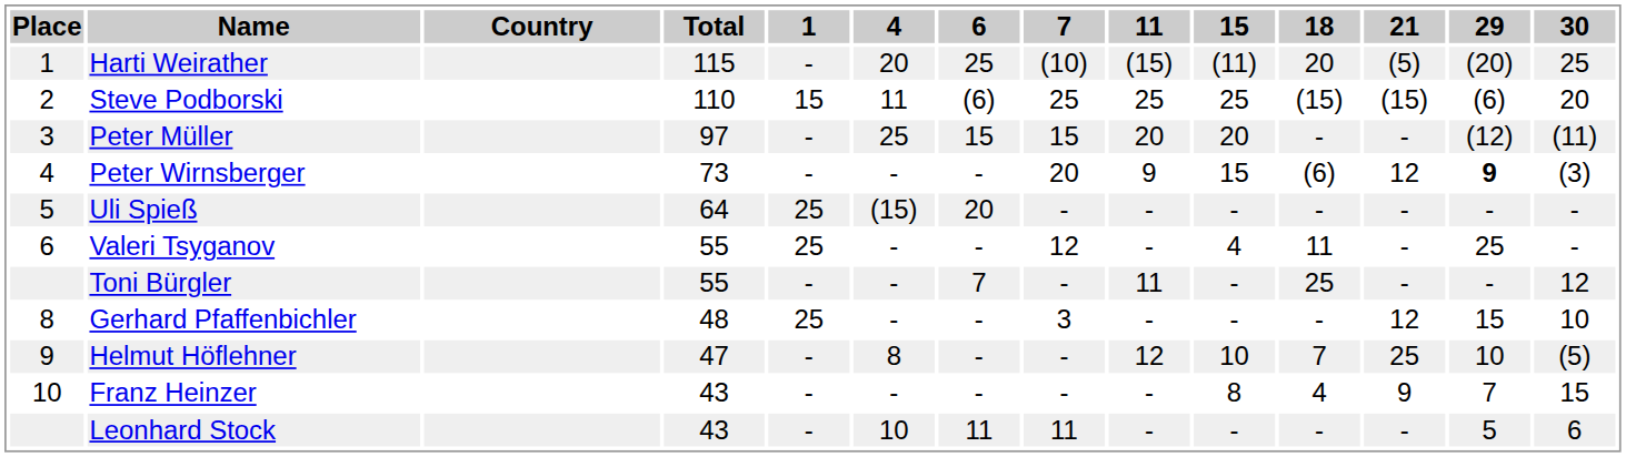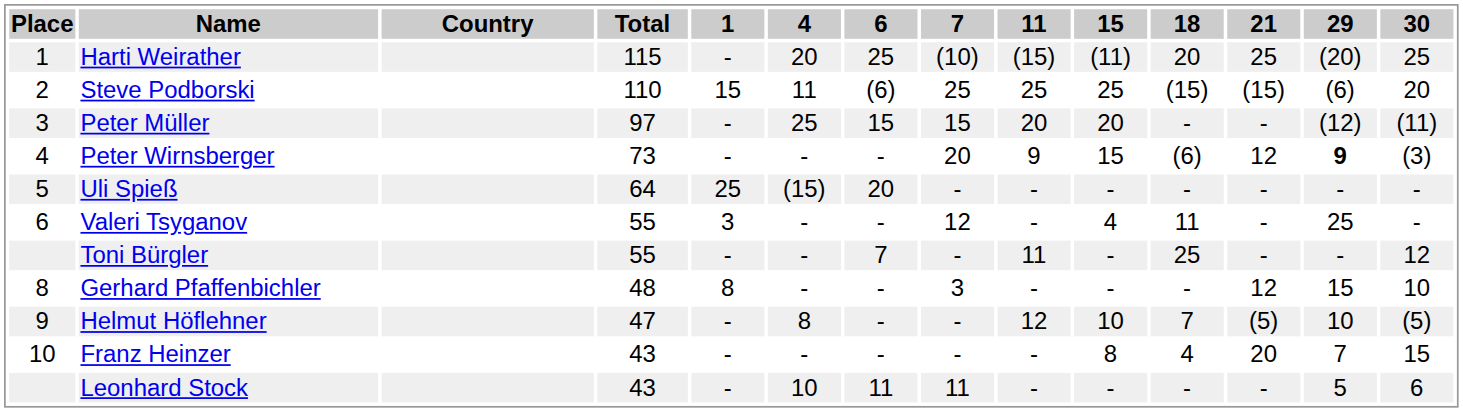 <table border="0" style="border: 1px solid #999; background-color:#FFFFFF; text-align:center; font-size:86%; line-height:15px;">
 <tr align="center" bgcolor="#CCCCCC">
 <th width=35>Place</th>
 <th width=170>Name</th>
 <th width=120>Country</th>
 <th width=50>Total</th>
 <th width=40>1</th>
 <th width=40>4</th>
 <th width=40>6</th>
 <th width=40>7</th>
 <th width=40>11</th>
 <th width=40>15</th>
 <th width=40>18</th>
 <th width=40>21</th>
 <th width=40>29</th>
 <th width=40>30</th>
 </tr>
 <tr bgcolor="#EFEFEF">
 <td>1</td>
 <td align="left"><a href='#'>Harti Weirather</a></td>
 <td align="left"></td>
 <td>115</td>
 <td>-</td>
 <td>20</td>
 <td>25</td>
 <td>(10)</td>
 <td>(15)</td>
 <td>(11)</td>
 <td>20</td>
-<td>(5)</td>
+<td>25</td>
 <td>(20)</td>
 <td>25</td>
 </tr>
 <tr>
 <td>2</td>
 <td align="left"><a href='#'>Steve Podborski</a></td>
 <td align="left"></td>
 <td>110</td>
 <td>15</td>
 <td>11</td>
 <td>(6)</td>
 <td>25</td>
 <td>25</td>
 <td>25</td>
 <td>(15)</td>
 <td>(15)</td>
 <td>(6)</td>
 <td>20</td>
 </tr>
 <tr bgcolor="#EFEFEF">
 <td>3</td>
 <td align="left"><a href='#'>Peter Müller</a></td>
 <td align="left"></td>
 <td>97</td>
 <td>-</td>
 <td>25</td>
 <td>15</td>
 <td>15</td>
 <td>20</td>
 <td>20</td>
 <td>-</td>
 <td>-</td>
 <td>(12)</td>
 <td>(11)</td>
 </tr>
 <tr>
 <td>4</td>
 <td align="left"><a href='#'>Peter Wirnsberger</a></td>
 <td align="left"></td>
 <td>73</td>
 <td>-</td>
 <td>-</td>
 <td>-</td>
 <td>20</td>
 <td>9</td>
 <td>15</td>
 <td>(6)</td>
 <td>12</td>
 <td><strong>9</strong></td>
 <td>(3)</td>
 </tr>
 <tr bgcolor="#EFEFEF">
 <td>5</td>
 <td align="left"><a href='#'>Uli Spieß</a></td>
 <td align="left"></td>
 <td>64</td>
 <td>25</td>
 <td>(15)</td>
 <td>20</td>
 <td>-</td>
 <td>-</td>
 <td>-</td>
 <td>-</td>
 <td>-</td>
 <td>-</td>
 <td>-</td>
 </tr>
 <tr>
 <td>6</td>
 <td align="left"><a href='#'>Valeri Tsyganov</a></td>
 <td align="left"></td>
 <td>55</td>
-<td>25</td>
+<td>3</td>
 <td>-</td>
 <td>-</td>
 <td>12</td>
 <td>-</td>
 <td>4</td>
 <td>11</td>
 <td>-</td>
 <td>25</td>
 <td>-</td>
 </tr>
 <tr bgcolor="#EFEFEF">
 <td></td>
 <td align="left"><a href='#'>Toni Bürgler</a></td>
 <td align="left"></td>
 <td>55</td>
 <td>-</td>
 <td>-</td>
 <td>7</td>
 <td>-</td>
 <td>11</td>
 <td>-</td>
 <td>25</td>
 <td>-</td>
 <td>-</td>
 <td>12</td>
 </tr>
 <tr>
 <td>8</td>
 <td align="left"><a href='#'>Gerhard Pfaffenbichler</a></td>
 <td align="left"></td>
 <td>48</td>
-<td>25</td>
+<td>8</td>
 <td>-</td>
 <td>-</td>
 <td>3</td>
 <td>-</td>
 <td>-</td>
 <td>-</td>
 <td>12</td>
 <td>15</td>
 <td>10</td>
 </tr>
 <tr bgcolor="#EFEFEF">
 <td>9</td>
 <td align="left"><a href='#'>Helmut Höflehner</a></td>
 <td align="left"></td>
 <td>47</td>
 <td>-</td>
 <td>8</td>
 <td>-</td>
 <td>-</td>
 <td>12</td>
 <td>10</td>
 <td>7</td>
-<td>25</td>
+<td>(5)</td>
 <td>10</td>
 <td>(5)</td>
 </tr>
 <tr>
 <td>10</td>
 <td align="left"><a href='#'>Franz Heinzer</a></td>
 <td align="left"></td>
 <td>43</td>
 <td>-</td>
 <td>-</td>
 <td>-</td>
 <td>-</td>
 <td>-</td>
 <td>8</td>
 <td>4</td>
-<td>9</td>
+<td>20</td>
 <td>7</td>
 <td>15</td>
 </tr>
 <tr bgcolor="#EFEFEF">
 <td></td>
 <td align="left"><a href='#'>Leonhard Stock</a></td>
 <td align="left"></td>
 <td>43</td>
 <td>-</td>
 <td>10</td>
 <td>11</td>
 <td>11</td>
 <td>-</td>
 <td>-</td>
 <td>-</td>
 <td>-</td>
 <td>5</td>
 <td>6</td>
 </tr>
 </table>
